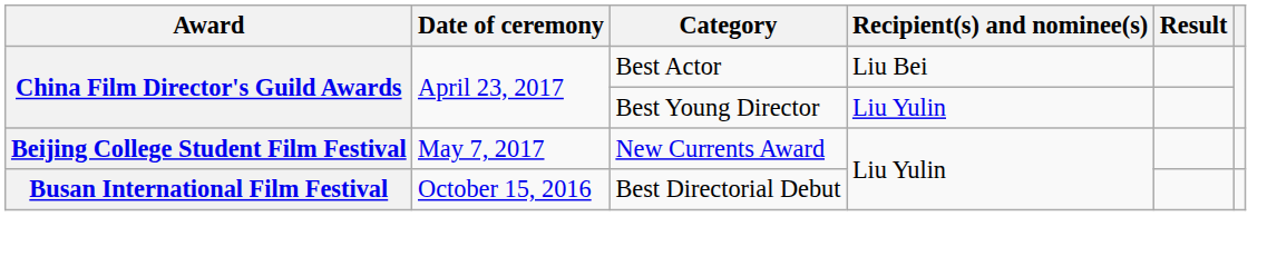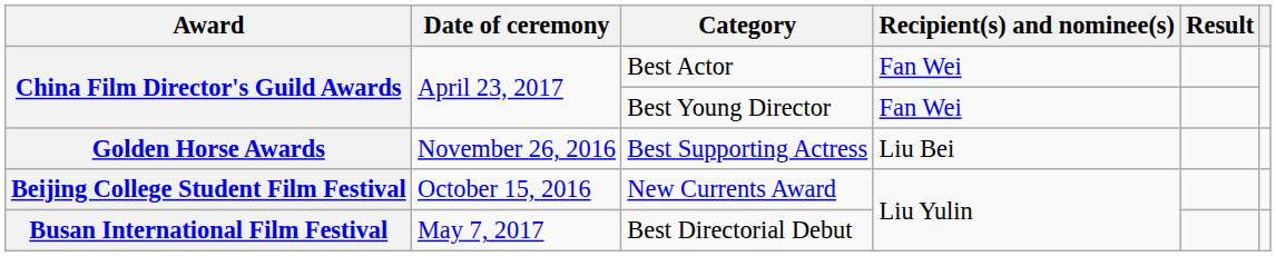 <table class="wikitable plainrowheaders sortable" style="font-size: 95%;">
 <tr>
 <th scope="col">Award</th>
 <th scope="col">Date of ceremony</th>
 <th scope="col">Category</th>
 <th scope="col">Recipient(s) and nominee(s)</th>
 <th scope="col">Result</th>
 <th scope="col" class="unsortable"></th>
 </tr>
 <tr>
 <th scope="row" rowspan="2"><a href='#'>China Film Director's Guild Awards</a></th>
 <td rowspan="2"><a href='#'>April 23, 2017</a></td>
 <td>Best Actor</td>
-<td>Liu Bei</td>
+<td><a href='#'>Fan Wei</a></td>
 <td></td>
 <td style="text-align:center;" rowspan="2"></td>
 </tr>
 <tr>
 <td>Best Young Director</td>
-<td><a href='#'>Liu Yulin</a></td>
+<td><a href='#'>Fan Wei</a></td>
 <td></td>
 </tr>
 <tr>
+<th scope="row"><a href='#'>Golden Horse Awards</a></th>
+<td><a href='#'>November 26, 2016</a></td>
+<td><a href='#'>Best Supporting Actress</a></td>
+<td>Liu Bei</td>
+<td></td>
+<td style="text-align:center;"></td>
+</tr>
+<tr>
 <th scope="row"><a href='#'>Beijing College Student Film Festival</a></th>
-<td><a href='#'>May 7, 2017</a></td>
+<td><a href='#'>October 15, 2016</a></td>
 <td><a href='#'>New Currents Award</a></td>
 <td rowspan=2>Liu Yulin</td>
 <td></td>
 <td style="text-align:center;"></td>
 </tr>
 <tr>
 <th scope="row"><a href='#'>Busan International Film Festival</a></th>
-<td><a href='#'>October 15, 2016</a></td>
+<td><a href='#'>May 7, 2017</a></td>
 <td>Best Directorial Debut</td>
 <td></td>
 <td></td>
 </tr>
 </table>
